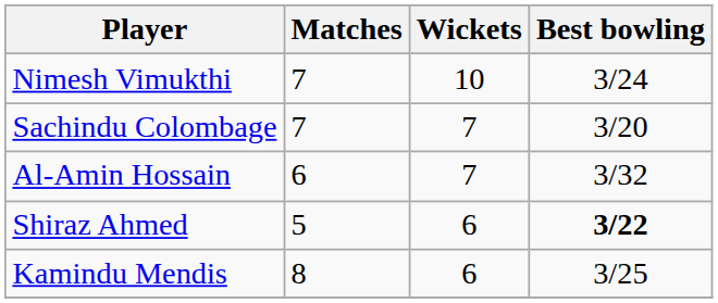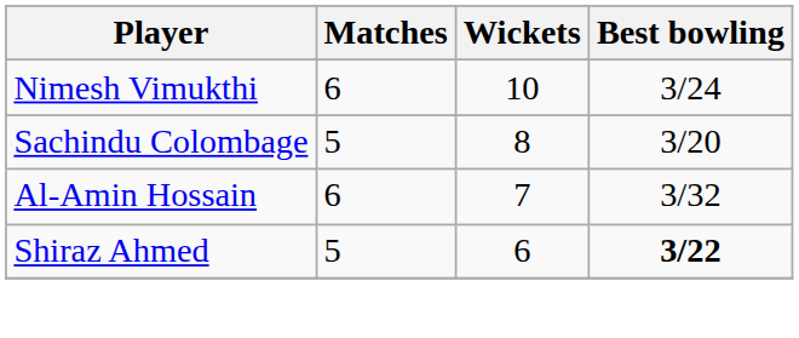 <table class="wikitable"  style="text-align: center;">
 <tr>
 <th>Player</th>
 <th>Matches</th>
 <th>Wickets</th>
 <th>Best bowling</th>
 </tr>
 <tr>
 <td style="text-align:left"><a href='#'>Nimesh Vimukthi</a></td>
-<td style="text-align:left">7</td>
+<td style="text-align:left">6</td>
 <td>10</td>
 <td>3/24</td>
 </tr>
 <tr>
 <td style="text-align:left"><a href='#'>Sachindu Colombage</a></td>
-<td style="text-align:left">7</td>
-<td>7</td>
+<td style="text-align:left">5</td>
+<td>8</td>
 <td>3/20</td>
 </tr>
 <tr>
 <td style="text-align:left"><a href='#'>Al-Amin Hossain</a></td>
 <td style="text-align:left">6</td>
 <td>7</td>
 <td>3/32</td>
 </tr>
 <tr>
 <td style="text-align:left"><a href='#'>Shiraz Ahmed</a></td>
 <td style="text-align:left">5</td>
 <td>6</td>
 <td><strong>3/22</strong></td>
 </tr>
 <tr>
-<td style="text-align:left"><a href='#'>Kamindu Mendis</a></td>
-<td style="text-align:left">8</td>
-<td>6</td>
-<td>3/25</td>
-</tr>
-<tr>
 </tr>
 </table>
